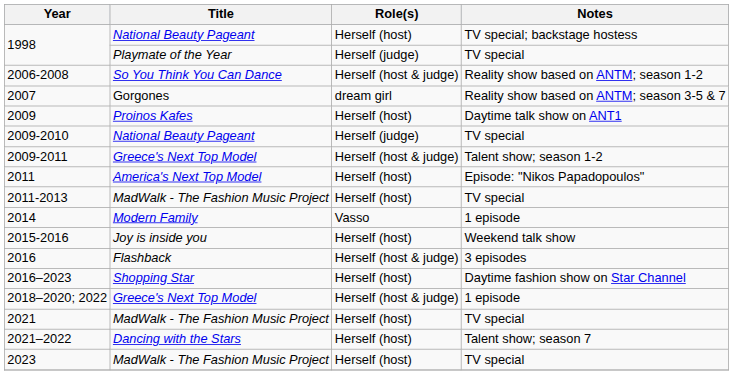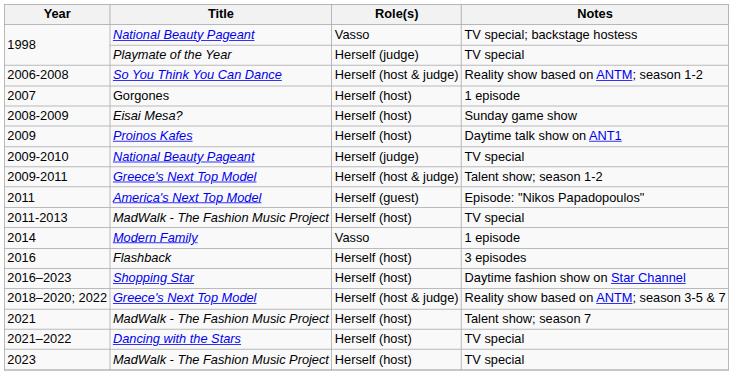 <table class="wikitable">
 <tr style="background:#b0c4de; text-align:center;">
 <th>Year</th>
 <th>Title</th>
 <th>Role(s)</th>
 <th>Notes</th>
 </tr>
 <tr>
 <td rowspan="2">1998</td>
 <td><a href='#'><em>National Beauty Pageant</em></a></td>
-<td>Herself (host)</td>
+<td>Vasso</td>
 <td>TV special; backstage hostess</td>
 </tr>
 <tr>
 <td><em>Playmate of the Year</em></td>
 <td>Herself (judge)</td>
 <td>TV special</td>
 </tr>
 <tr>
 <td>2006-2008</td>
 <td><a href='#'><em>So You Think You Can Dance</em></a></td>
 <td>Herself (host & judge)</td>
 <td>Reality show based on <a href='#'>ANTM</a>; season 1-2</td>
 </tr>
 <tr>
 <td>2007</td>
 <td>Gorgones</td>
-<td>dream girl</td>
-<td>Reality show based on <a href='#'>ANTM</a>; season 3-5 & 7</td>
+<td>Herself (host)</td>
+<td>1 episode</td>
+</tr>
+<tr>
+<td>2008-2009</td>
+<td><em>Eisai Mesa?</em></td>
+<td>Herself (host)</td>
+<td>Sunday game show</td>
 </tr>
 <tr>
 <td>2009</td>
 <td><em><a href='#'>Proinos Kafes</a></em></td>
 <td>Herself (host)</td>
 <td>Daytime talk show on <a href='#'>ANT1</a></td>
 </tr>
 <tr>
 <td>2009-2010</td>
 <td><a href='#'><em>National Beauty Pageant</em></a></td>
 <td>Herself (judge)</td>
 <td>TV special</td>
 </tr>
 <tr>
 <td>2009-2011</td>
 <td><em><a href='#'>Greece's Next Top Model</a></em></td>
 <td>Herself (host & judge)</td>
 <td>Talent show; season 1-2</td>
 </tr>
 <tr>
 <td>2011</td>
 <td><a href='#'><em>America's Next Top Model</em></a></td>
-<td>Herself (host)</td>
+<td>Herself (guest)</td>
 <td>Episode: "Nikos Papadopoulos"</td>
 </tr>
 <tr>
 <td>2011-2013</td>
 <td><em>MadWalk - The Fashion Music Project</em></td>
 <td>Herself (host)</td>
 <td>TV special</td>
 </tr>
 <tr>
 <td>2014</td>
 <td><a href='#'><em>Modern Family</em></a></td>
 <td>Vasso</td>
 <td>1 episode</td>
 </tr>
 <tr>
-<td>2015-2016</td>
-<td><em>Joy is inside you</em></td>
-<td>Herself (host)</td>
-<td>Weekend talk show</td>
-</tr>
-<tr>
 <td>2016</td>
 <td><em>Flashback</em></td>
-<td>Herself (host & judge)</td>
+<td>Herself (host)</td>
 <td>3 episodes</td>
 </tr>
 <tr>
 <td>2016–2023</td>
 <td><a href='#'><em>Shopping Star</em></a></td>
 <td>Herself (host)</td>
 <td>Daytime fashion show on <a href='#'>Star Channel</a></td>
 </tr>
 <tr>
 <td>2018–2020; 2022</td>
 <td><em><a href='#'>Greece's Next Top Model</a></em></td>
 <td>Herself (host & judge)</td>
-<td>1 episode</td>
+<td>Reality show based on <a href='#'>ANTM</a>; season 3-5 & 7</td>
 </tr>
 <tr>
 <td>2021</td>
 <td><em>MadWalk - The Fashion Music Project</em></td>
 <td>Herself (host)</td>
-<td>TV special</td>
+<td>Talent show; season 7</td>
 </tr>
 <tr>
 <td>2021–2022</td>
 <td><a href='#'><em>Dancing with the Stars</em></a></td>
 <td>Herself (host)</td>
-<td>Talent show; season 7</td>
+<td>TV special</td>
 </tr>
 <tr>
 <td>2023</td>
 <td><em>MadWalk - The Fashion Music Project</em></td>
 <td>Herself (host)</td>
 <td>TV special</td>
 </tr>
 <tr>
 </tr>
 </table>
